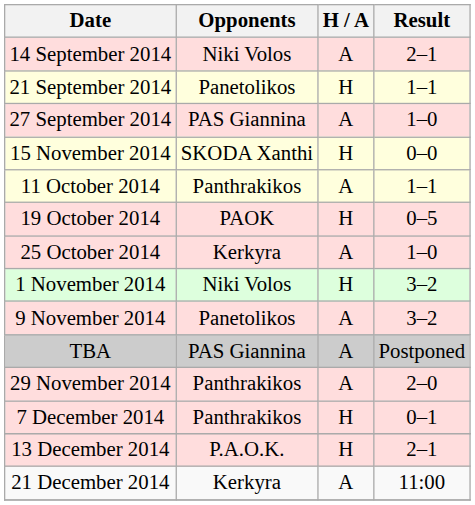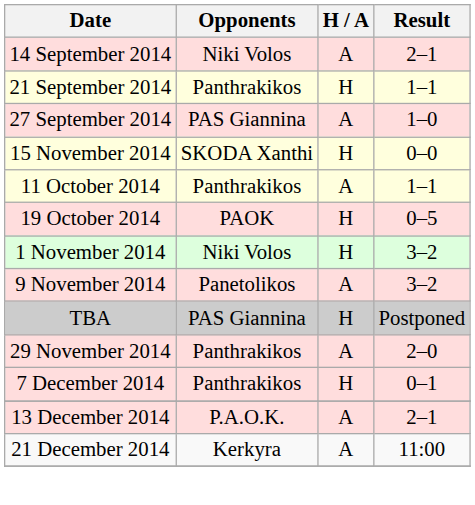 <table class="wikitable" style="text-align:center">
 <tr>
 <th>Date</th>
 <th>Opponents</th>
 <th>H / A</th>
 <th>Result</th>
 </tr>
 <tr bgcolor="#ffdddd">
 <td>14 September 2014</td>
 <td>Niki Volos</td>
 <td>A</td>
 <td>2–1</td>
 </tr>
 <tr bgcolor="#ffffdd">
 <td>21 September 2014</td>
-<td>Panetolikos</td>
+<td>Panthrakikos</td>
 <td>H</td>
 <td>1–1</td>
 </tr>
 <tr bgcolor="#ffdddd">
 <td>27 September 2014</td>
 <td>PAS Giannina</td>
 <td>A</td>
 <td>1–0</td>
 </tr>
 <tr bgcolor="#ffffdd">
 <td>15 November 2014</td>
 <td>SKODA Xanthi</td>
 <td>H</td>
 <td>0–0</td>
 </tr>
 <tr bgcolor="#ffffdd">
 <td>11 October 2014</td>
 <td>Panthrakikos</td>
 <td>A</td>
 <td>1–1</td>
 </tr>
 <tr bgcolor="#ffdddd">
 <td>19 October 2014</td>
 <td>PAOK</td>
 <td>H</td>
 <td>0–5</td>
 </tr>
-<tr bgcolor="#ffdddd">
-<td>25 October 2014</td>
-<td>Kerkyra</td>
-<td>A</td>
-<td>1–0</td>
-</tr>
 <tr bgcolor="#ddffdd">
 <td>1 November 2014</td>
 <td>Niki Volos</td>
 <td>H</td>
 <td>3–2</td>
 </tr>
 <tr bgcolor="#ffdddd">
 <td>9 November 2014</td>
 <td>Panetolikos</td>
 <td>A</td>
 <td>3–2</td>
 </tr>
 <tr bgcolor="#CCCCCC">
 <td>TBA</td>
 <td>PAS Giannina</td>
-<td>A</td>
+<td>H</td>
 <td>Postponed</td>
 </tr>
 <tr bgcolor="#ffdddd">
 <td>29 November 2014</td>
 <td>Panthrakikos</td>
 <td>A</td>
 <td>2–0</td>
 </tr>
 <tr bgcolor="#ffdddd">
 <td>7 December 2014</td>
 <td>Panthrakikos</td>
 <td>H</td>
 <td>0–1</td>
 </tr>
 <tr>
 </tr>
 <tr bgcolor="#ffdddd">
 <td>13 December 2014</td>
 <td>P.A.O.K.</td>
-<td>H</td>
+<td>A</td>
 <td>2–1</td>
 </tr>
 <tr>
 <td>21 December 2014</td>
 <td>Kerkyra</td>
 <td>A</td>
 <td>11:00</td>
 </tr>
 <tr>
 </tr>
 </table>
